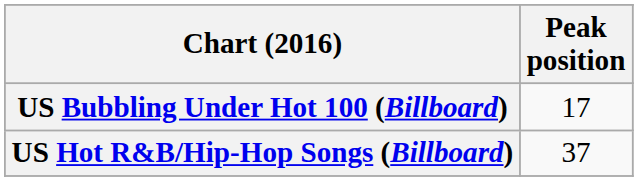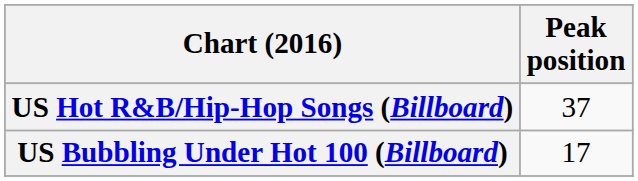 <table class="wikitable sortable plainrowheaders" style="text-align:center">
 <tr>
 <th scope="col">Chart (2016)</th>
 <th scope="col">Peak<br>position</th>
 </tr>
 <tr>
+<th scope="row">US <a href='#'>Hot R&B/Hip-Hop Songs</a> (<em><a href='#'>Billboard</a></em>)</th>
+<td>37</td>
+</tr>
+<tr>
 <th scope="row">US <a href='#'>Bubbling Under Hot 100</a> (<em><a href='#'>Billboard</a></em>)</th>
 <td>17</td>
 </tr>
-<tr>
-<th scope="row">US <a href='#'>Hot R&B/Hip-Hop Songs</a> (<em><a href='#'>Billboard</a></em>)</th>
-<td>37</td>
-</tr>
 </table>
